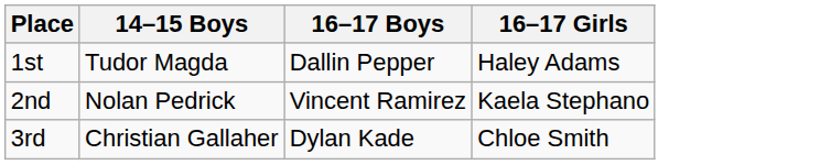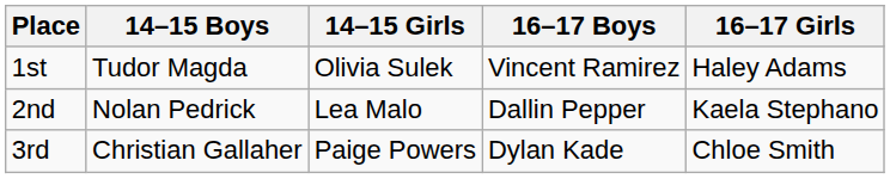 <table class="wikitable">
 <tr>
 <th>Place</th>
 <th>14–15 Boys</th>
+<th>14–15 Girls</th>
 <th>16–17 Boys</th>
 <th>16–17 Girls</th>
 </tr>
 <tr>
 <td>1st</td>
 <td>Tudor Magda</td>
-<td>Dallin Pepper</td>
+<td>Olivia Sulek</td>
+<td>Vincent Ramirez</td>
 <td>Haley Adams</td>
 </tr>
 <tr>
 <td>2nd</td>
 <td>Nolan Pedrick</td>
-<td>Vincent Ramirez</td>
+<td>Lea Malo</td>
+<td>Dallin Pepper</td>
 <td>Kaela Stephano</td>
 </tr>
 <tr>
 <td>3rd</td>
 <td>Christian Gallaher</td>
+<td>Paige Powers</td>
 <td>Dylan Kade</td>
 <td>Chloe Smith</td>
 </tr>
 </table>
